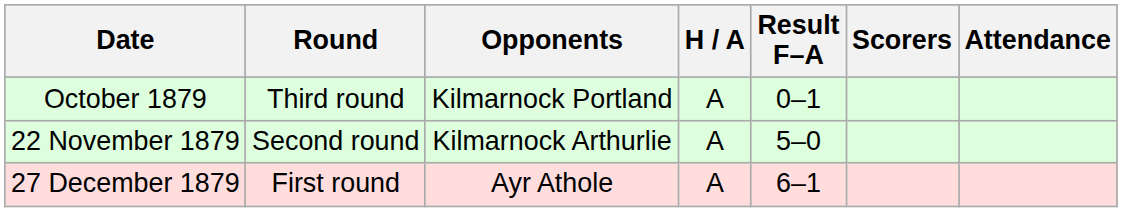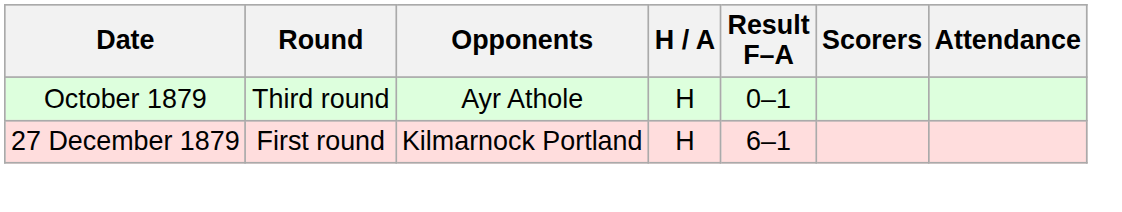 <table class="wikitable" style="text-align:center">
 <tr>
 <th>Date</th>
 <th>Round</th>
 <th>Opponents</th>
 <th>H / A</th>
 <th>Result<br>F–A</th>
 <th>Scorers</th>
 <th>Attendance</th>
 </tr>
 <tr bgcolor=#ddffdd>
 <td>October 1879</td>
 <td>Third round</td>
-<td>Kilmarnock Portland</td>
-<td>A</td>
+<td>Ayr Athole</td>
+<td>H</td>
 <td>0–1</td>
-<td></td>
-<td></td>
-</tr>
-<tr bgcolor=#ddffdd>
-<td>22 November 1879</td>
-<td>Second round</td>
-<td>Kilmarnock Arthurlie</td>
-<td>A</td>
-<td>5–0</td>
 <td></td>
 <td></td>
 </tr>
 <tr bgcolor=#ffdddd>
 <td>27 December 1879</td>
 <td>First round</td>
-<td>Ayr Athole</td>
-<td>A</td>
+<td>Kilmarnock Portland</td>
+<td>H</td>
 <td>6–1</td>
 <td></td>
 <td></td>
 </tr>
 </table>
